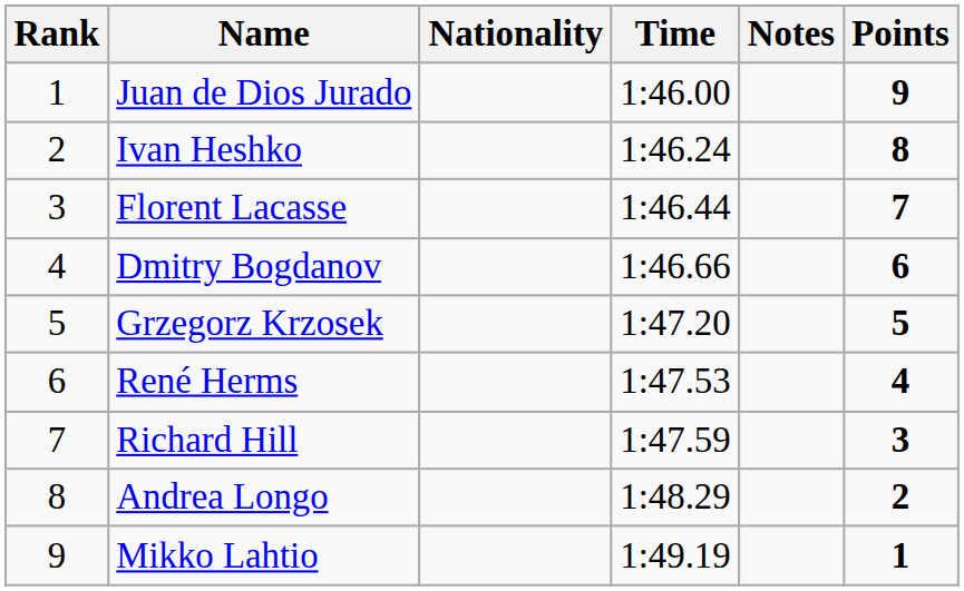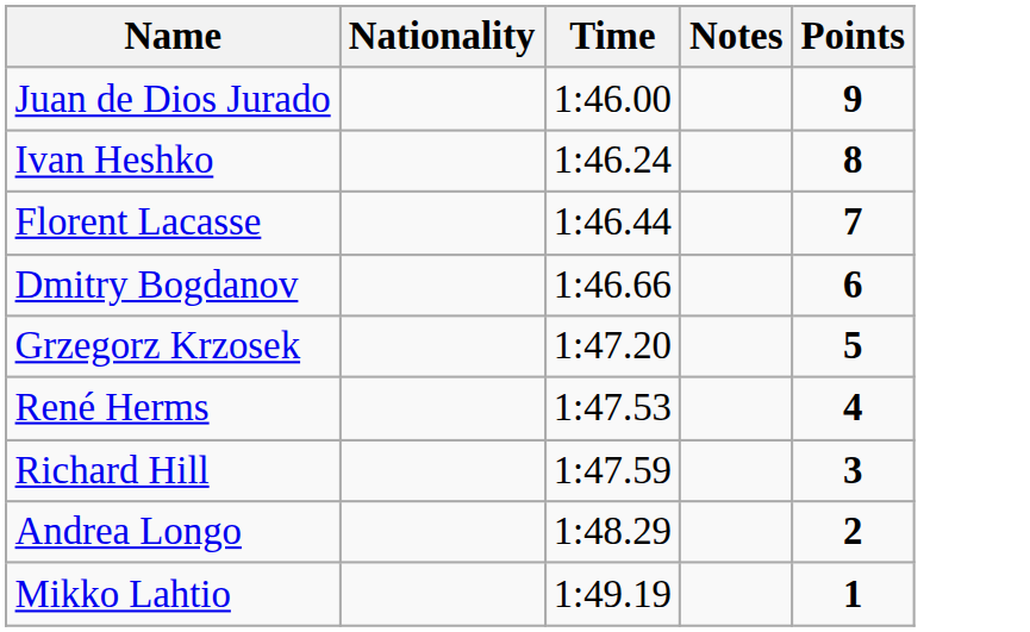 <table class="wikitable sortable" style="text-align:center">
 <tr>
-<th>Rank</th>
 <th>Name</th>
 <th>Nationality</th>
 <th>Time</th>
 <th>Notes</th>
 <th>Points</th>
 </tr>
 <tr>
-<td>1</td>
 <td align=left><a href='#'>Juan de Dios Jurado</a></td>
 <td align=left></td>
 <td>1:46.00</td>
 <td></td>
 <td><strong>9</strong></td>
 </tr>
 <tr>
-<td>2</td>
 <td align=left><a href='#'>Ivan Heshko</a></td>
 <td align=left></td>
 <td>1:46.24</td>
 <td></td>
 <td><strong>8</strong></td>
 </tr>
 <tr>
-<td>3</td>
 <td align=left><a href='#'>Florent Lacasse</a></td>
 <td align=left></td>
 <td>1:46.44</td>
 <td></td>
 <td><strong>7</strong></td>
 </tr>
 <tr>
-<td>4</td>
 <td align=left><a href='#'>Dmitry Bogdanov</a></td>
 <td align=left></td>
 <td>1:46.66</td>
 <td></td>
 <td><strong>6</strong></td>
 </tr>
 <tr>
-<td>5</td>
 <td align=left><a href='#'>Grzegorz Krzosek</a></td>
 <td align=left></td>
 <td>1:47.20</td>
 <td></td>
 <td><strong>5</strong></td>
 </tr>
 <tr>
-<td>6</td>
 <td align=left><a href='#'>René Herms</a></td>
 <td align=left></td>
 <td>1:47.53</td>
 <td></td>
 <td><strong>4</strong></td>
 </tr>
 <tr>
-<td>7</td>
 <td align=left><a href='#'>Richard Hill</a></td>
 <td align=left></td>
 <td>1:47.59</td>
 <td></td>
 <td><strong>3</strong></td>
 </tr>
 <tr>
-<td>8</td>
 <td align=left><a href='#'>Andrea Longo</a></td>
 <td align=left></td>
 <td>1:48.29</td>
 <td></td>
 <td><strong>2</strong></td>
 </tr>
 <tr>
-<td>9</td>
 <td align=left><a href='#'>Mikko Lahtio</a></td>
 <td align=left></td>
 <td>1:49.19</td>
 <td></td>
 <td><strong>1</strong></td>
 </tr>
 </table>
